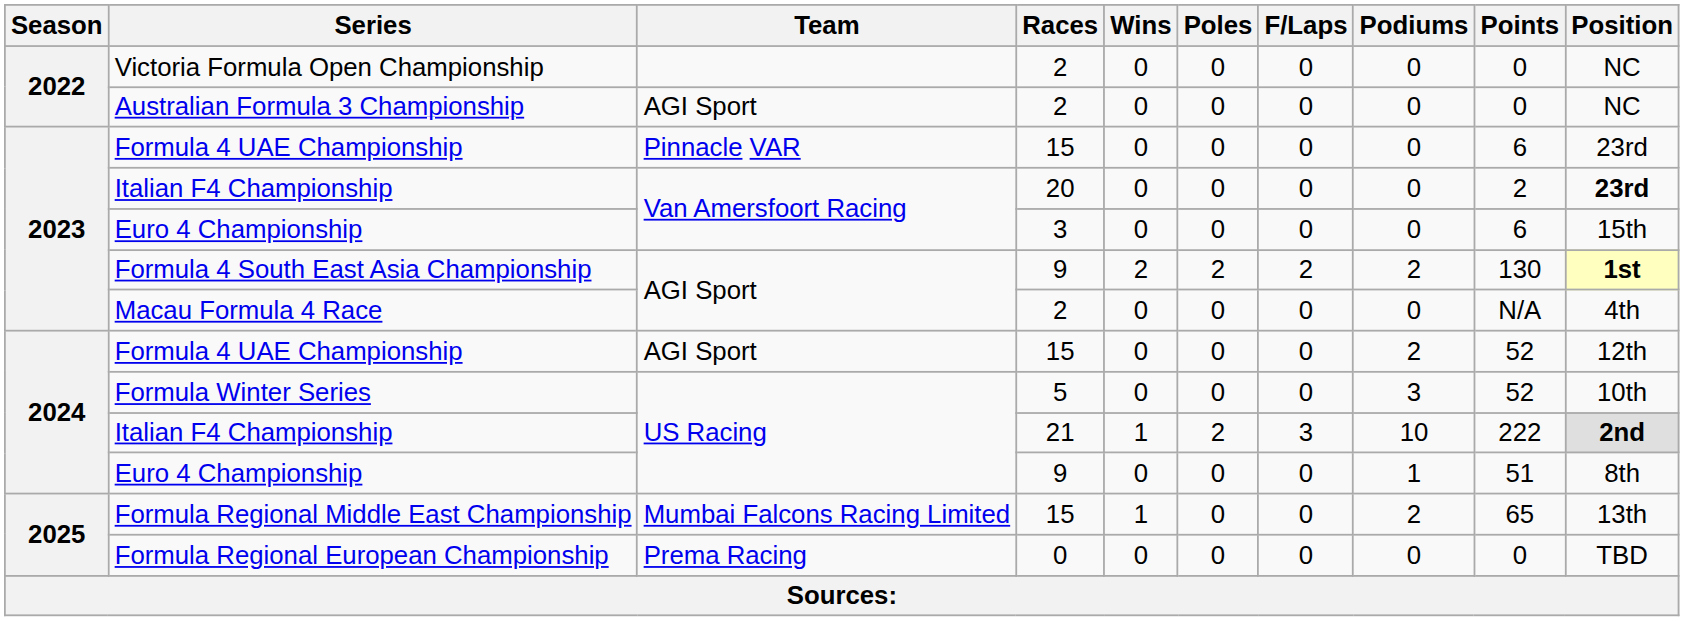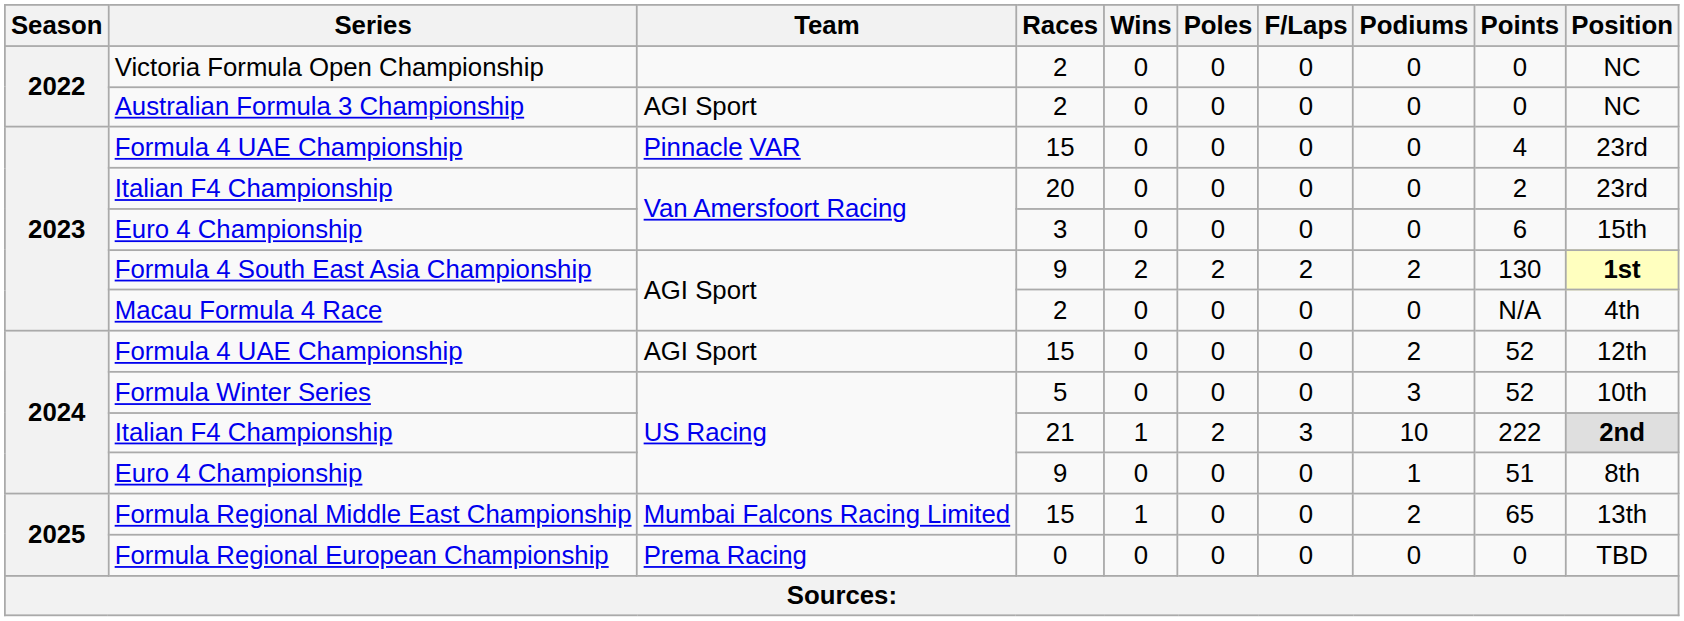 <table class="wikitable" style="font-size: 90%; text-align:center">
 <tr>
 <th>Season</th>
 <th>Series</th>
 <th>Team</th>
 <th>Races</th>
 <th>Wins</th>
 <th>Poles</th>
 <th>F/Laps</th>
 <th>Podiums</th>
 <th>Points</th>
 <th>Position</th>
 </tr>
 <tr>
 <th rowspan="2">2022</th>
 <td align="left">Victoria Formula Open Championship</td>
 <td></td>
 <td>2</td>
 <td>0</td>
 <td>0</td>
 <td>0</td>
 <td>0</td>
 <td>0</td>
 <td>NC</td>
 </tr>
 <tr>
 <td align="left"><a href='#'>Australian Formula 3 Championship</a></td>
 <td align=left>AGI Sport</td>
 <td>2</td>
 <td>0</td>
 <td>0</td>
 <td>0</td>
 <td>0</td>
 <td>0</td>
 <td>NC</td>
 </tr>
 <tr>
 <th rowspan="5">2023</th>
 <td align="left"><a href='#'>Formula 4 UAE Championship</a></td>
 <td align="left"><a href='#'>Pinnacle</a> <a href='#'>VAR</a></td>
 <td>15</td>
 <td>0</td>
 <td>0</td>
 <td>0</td>
 <td>0</td>
-<td>6</td>
+<td>4</td>
 <td>23rd</td>
 </tr>
 <tr>
 <td align="left"><a href='#'>Italian F4 Championship</a></td>
 <td rowspan="2" align="left"><a href='#'>Van Amersfoort Racing</a></td>
 <td>20</td>
 <td>0</td>
 <td>0</td>
 <td>0</td>
 <td>0</td>
 <td>2</td>
-<td><strong>23rd</strong></td>
+<td>23rd</td>
 </tr>
 <tr>
 <td align="left"><a href='#'>Euro 4 Championship</a></td>
 <td>3</td>
 <td>0</td>
 <td>0</td>
 <td>0</td>
 <td>0</td>
 <td>6</td>
 <td>15th</td>
 </tr>
 <tr>
 <td align="left"><a href='#'>Formula 4 South East Asia Championship</a></td>
 <td rowspan="2" align="left">AGI Sport</td>
 <td>9</td>
 <td>2</td>
 <td>2</td>
 <td>2</td>
 <td>2</td>
 <td>130</td>
 <td style="background:#FFFFBF;"><strong>1st</strong></td>
 </tr>
 <tr>
 <td align="left"><a href='#'>Macau Formula 4 Race</a></td>
 <td>2</td>
 <td>0</td>
 <td>0</td>
 <td>0</td>
 <td>0</td>
 <td>N/A</td>
 <td>4th</td>
 </tr>
 <tr>
 <th rowspan="4">2024</th>
 <td align="left"><a href='#'>Formula 4 UAE Championship</a></td>
 <td align="left">AGI Sport</td>
 <td>15</td>
 <td>0</td>
 <td>0</td>
 <td>0</td>
 <td>2</td>
 <td>52</td>
 <td>12th</td>
 </tr>
 <tr>
 <td align="left"><a href='#'>Formula Winter Series</a></td>
 <td rowspan="3" align="left"><a href='#'>US Racing</a></td>
 <td>5</td>
 <td>0</td>
 <td>0</td>
 <td>0</td>
 <td>3</td>
 <td>52</td>
 <td>10th</td>
 </tr>
 <tr>
 <td align="left"><a href='#'>Italian F4 Championship</a></td>
 <td>21</td>
 <td>1</td>
 <td>2</td>
 <td>3</td>
 <td>10</td>
 <td>222</td>
 <td style="background:#DFDFDF;"><strong>2nd</strong></td>
 </tr>
 <tr>
 <td align="left"><a href='#'>Euro 4 Championship</a></td>
 <td>9</td>
 <td>0</td>
 <td>0</td>
 <td>0</td>
 <td>1</td>
 <td>51</td>
 <td>8th</td>
 </tr>
 <tr>
 <th rowspan="2">2025</th>
 <td align=left><a href='#'>Formula Regional Middle East Championship</a></td>
 <td align=left><a href='#'>Mumbai Falcons Racing Limited</a></td>
 <td>15</td>
 <td>1</td>
 <td>0</td>
 <td>0</td>
 <td>2</td>
 <td>65</td>
 <td>13th</td>
 </tr>
 <tr>
 <td align=left><a href='#'>Formula Regional European Championship</a></td>
 <td align=left><a href='#'>Prema Racing</a></td>
 <td>0</td>
 <td>0</td>
 <td>0</td>
 <td>0</td>
 <td>0</td>
 <td>0</td>
 <td>TBD</td>
 </tr>
 <tr>
 <th colspan="10">Sources:</th>
 </tr>
 </table>
